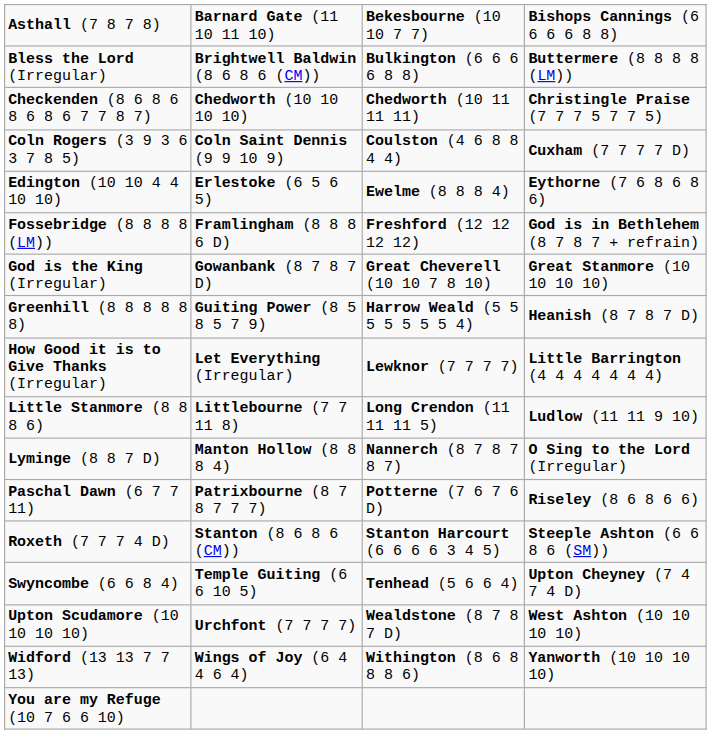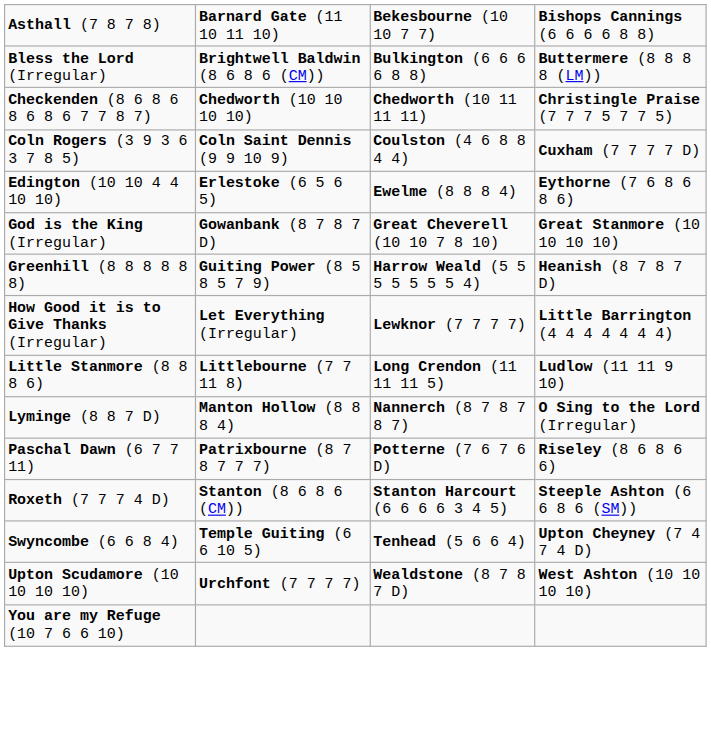 <table class="wikitable">
 <tr>
 <td><strong>Asthall</strong> (7 8 7 8)</td>
 <td><strong>Barnard Gate</strong> (11 10 11 10)</td>
 <td><strong>Bekesbourne</strong> (10 10 7 7)</td>
 <td><strong>Bishops Cannings</strong> (6 6 6 6 8 8)</td>
 </tr>
 <tr>
 <td><strong>Bless the Lord</strong> (Irregular)</td>
 <td><strong>Brightwell Baldwin</strong> (8 6 8 6 (<a href='#'>CM</a>))</td>
 <td><strong>Bulkington</strong> (6 6 6 6 8 8)</td>
 <td><strong>Buttermere</strong> (8 8 8 8 (<a href='#'>LM</a>))</td>
 </tr>
 <tr>
 <td><strong>Checkenden</strong> (8 6 8 6 8 6 8 6 7 7 8 7)</td>
 <td><strong>Chedworth</strong> (10 10 10 10)</td>
 <td><strong>Chedworth</strong> (10 11 11 11)</td>
 <td><strong>Christingle Praise</strong> (7 7 7 5 7 7 5)</td>
 </tr>
 <tr>
 <td><strong>Coln Rogers</strong> (3 9 3 6 3 7 8 5)</td>
 <td><strong>Coln Saint Dennis</strong> (9 9 10 9)</td>
 <td><strong>Coulston</strong> (4 6 8 8 4 4)</td>
 <td><strong>Cuxham</strong> (7 7 7 7 D)</td>
 </tr>
 <tr>
 <td><strong>Edington</strong> (10 10 4 4 10 10)</td>
 <td><strong>Erlestoke</strong> (6 5 6 5)</td>
 <td><strong>Ewelme</strong> (8 8 8 4)</td>
 <td><strong>Eythorne</strong> (7 6 8 6 8 6)</td>
-</tr>
-<tr>
-<td><strong>Fossebridge</strong> (8 8 8 8 (<a href='#'>LM</a>))</td>
-<td><strong>Framlingham</strong> (8 8 8 6 D)</td>
-<td><strong>Freshford</strong> (12 12 12 12)</td>
-<td><strong>God is in Bethlehem</strong> (8 7 8 7 + refrain)</td>
 </tr>
 <tr>
 <td><strong>God is the King</strong> (Irregular)</td>
 <td><strong>Gowanbank</strong> (8 7 8 7 D)</td>
 <td><strong>Great Cheverell</strong> (10 10 7 8 10)</td>
 <td><strong>Great Stanmore</strong> (10 10 10 10)</td>
 </tr>
 <tr>
 <td><strong>Greenhill</strong> (8 8 8 8 8 8)</td>
 <td><strong>Guiting Power</strong> (8 5 8 5 7 9)</td>
 <td><strong>Harrow Weald</strong> (5 5 5 5 5 5 5 4)</td>
 <td><strong>Heanish</strong> (8 7 8 7 D)</td>
 </tr>
 <tr>
 <td><strong>How Good it is to Give Thanks</strong> (Irregular)</td>
 <td><strong>Let Everything</strong> (Irregular)</td>
 <td><strong>Lewknor</strong> (7 7 7 7)</td>
 <td><strong>Little Barrington</strong> (4 4 4 4 4 4 4)</td>
 </tr>
 <tr>
 <td><strong>Little Stanmore</strong> (8 8 8 6)</td>
 <td><strong>Littlebourne</strong> (7 7 11 8)</td>
 <td><strong>Long Crendon</strong> (11 11 11 5)</td>
 <td><strong>Ludlow</strong> (11 11 9 10)</td>
 </tr>
 <tr>
 <td><strong>Lyminge</strong> (8 8 7 D)</td>
 <td><strong>Manton Hollow</strong> (8 8 8 4)</td>
 <td><strong>Nannerch</strong> (8 7 8 7 8 7)</td>
 <td><strong>O Sing to the Lord</strong> (Irregular)</td>
 </tr>
 <tr>
 <td><strong>Paschal Dawn</strong> (6 7 7 11)</td>
 <td><strong>Patrixbourne</strong> (8 7 8 7 7 7)</td>
 <td><strong>Potterne</strong> (7 6 7 6 D)</td>
 <td><strong>Riseley</strong> (8 6 8 6 6)</td>
 </tr>
 <tr>
 <td><strong>Roxeth</strong> (7 7 7 4 D)</td>
 <td><strong>Stanton</strong> (8 6 8 6 (<a href='#'>CM</a>))</td>
 <td><strong>Stanton Harcourt</strong> (6 6 6 6 3 4 5)</td>
 <td><strong>Steeple Ashton</strong> (6 6 8 6 (<a href='#'>SM</a>))</td>
 </tr>
 <tr>
 <td><strong>Swyncombe</strong> (6 6 8 4)</td>
 <td><strong>Temple Guiting</strong> (6 6 10 5)</td>
 <td><strong>Tenhead</strong> (5 6 6 4)</td>
 <td><strong>Upton Cheyney</strong> (7 4 7 4 D)</td>
 </tr>
 <tr>
 <td><strong>Upton Scudamore</strong> (10 10 10 10)</td>
 <td><strong>Urchfont</strong> (7 7 7 7)</td>
 <td><strong>Wealdstone</strong> (8 7 8 7 D)</td>
 <td><strong>West Ashton</strong> (10 10 10 10)</td>
 </tr>
 <tr>
-<td><strong>Widford</strong> (13 13 7 7 13)</td>
-<td><strong>Wings of Joy</strong> (6 4 4 6 4)</td>
-<td><strong>Withington</strong> (8 6 8 8 8 6)</td>
-<td><strong>Yanworth</strong> (10 10 10 10)</td>
-</tr>
-<tr>
 <td><strong>You are my Refuge</strong> (10 7 6 6 10)</td>
 <td></td>
 <td></td>
 <td></td>
 </tr>
 </table>
